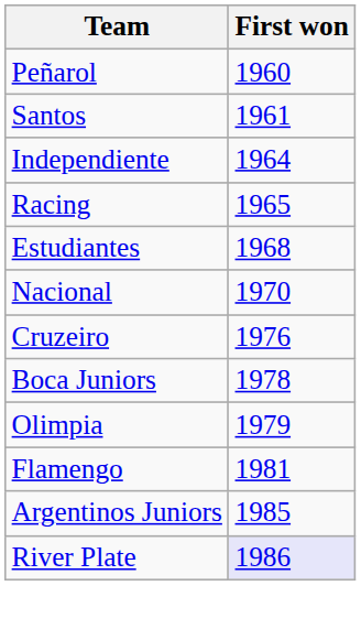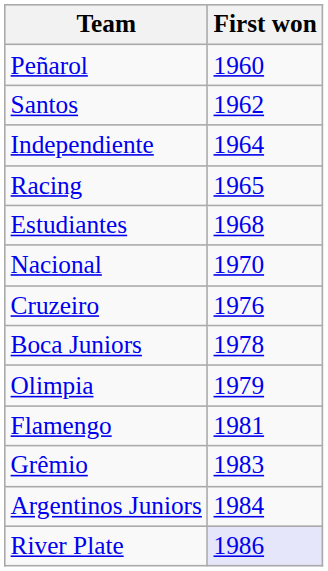 <table class="wikitable">
 <tr>
 <th>Team</th>
 <th>First won</th>
 </tr>
 <tr>
 <td> <a href='#'>Peñarol</a></td>
 <td><a href='#'>1960</a></td>
 </tr>
 <tr>
 <td> <a href='#'>Santos</a></td>
-<td><a href='#'>1961</a></td>
+<td><a href='#'>1962</a></td>
 </tr>
 <tr>
 <td> <a href='#'>Independiente</a></td>
 <td><a href='#'>1964</a></td>
 </tr>
 <tr>
 <td> <a href='#'>Racing</a></td>
 <td><a href='#'>1965</a></td>
 </tr>
 <tr>
 <td> <a href='#'>Estudiantes</a></td>
 <td><a href='#'>1968</a></td>
 </tr>
 <tr>
 <td> <a href='#'>Nacional</a></td>
 <td><a href='#'>1970</a></td>
 </tr>
 <tr>
 <td> <a href='#'>Cruzeiro</a></td>
 <td><a href='#'>1976</a></td>
 </tr>
 <tr>
 <td> <a href='#'>Boca Juniors</a></td>
 <td><a href='#'>1978</a></td>
 </tr>
 <tr>
 <td> <a href='#'>Olimpia</a></td>
 <td><a href='#'>1979</a></td>
 </tr>
 <tr>
 <td> <a href='#'>Flamengo</a></td>
 <td><a href='#'>1981</a></td>
 </tr>
 <tr>
+<td> <a href='#'>Grêmio</a></td>
+<td><a href='#'>1983</a></td>
+</tr>
+<tr>
 <td> <a href='#'>Argentinos Juniors</a></td>
-<td><a href='#'>1985</a></td>
+<td><a href='#'>1984</a></td>
 </tr>
 <tr>
 <td> <a href='#'>River Plate</a></td>
 <td style="background: lavender;"><a href='#'>1986</a></td>
 </tr>
 </table>
